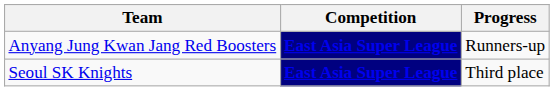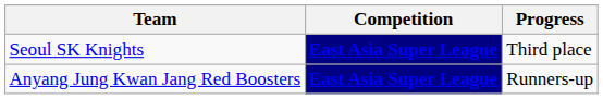 <table class="wikitable sortable">
 <tr>
 <th>Team</th>
 <th>Competition</th>
 <th>Progress</th>
 </tr>
 <tr>
+<td><a href='#'>Seoul SK Knights</a></td>
+<td style="background-color:#000080;color:white;text-align:center"><strong><a href='#'><span>East Asia Super League</span></a></strong></td>
+<td>Third place</td>
+</tr>
+<tr>
 <td><a href='#'>Anyang Jung Kwan Jang Red Boosters</a></td>
 <td style="background-color:#000080;color:white;text-align:center"><strong><a href='#'><span>East Asia Super League</span></a></strong></td>
 <td>Runners-up</td>
 </tr>
-<tr>
-<td><a href='#'>Seoul SK Knights</a></td>
-<td style="background-color:#000080;color:white;text-align:center"><strong><a href='#'><span>East Asia Super League</span></a></strong></td>
-<td>Third place</td>
-</tr>
 </table>
